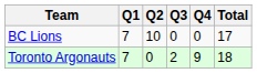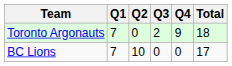 <table class="wikitable">
 <tr>
 <th>Team</th>
 <th>Q1</th>
 <th>Q2</th>
 <th>Q3</th>
 <th>Q4</th>
 <th>Total</th>
 </tr>
+<tr style="background-color:#ddffdd">
+<td><a href='#'>Toronto Argonauts</a></td>
+<td>7</td>
+<td>0</td>
+<td>2</td>
+<td>9</td>
+<td>18</td>
+</tr>
 <tr>
 <td><a href='#'>BC Lions</a></td>
 <td>7</td>
 <td>10</td>
 <td>0</td>
 <td>0</td>
 <td>17</td>
 </tr>
-<tr style="background-color:#ddffdd">
-<td><a href='#'>Toronto Argonauts</a></td>
-<td>7</td>
-<td>0</td>
-<td>2</td>
-<td>9</td>
-<td>18</td>
-</tr>
 </table>
